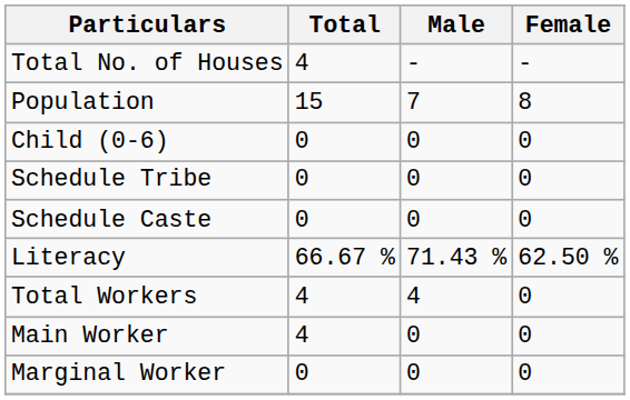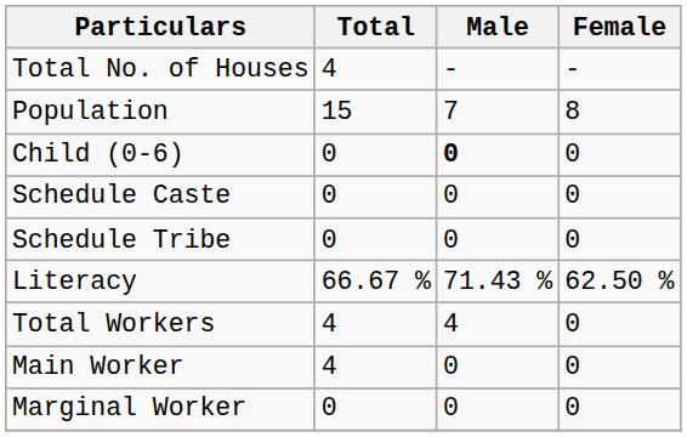 <table class="wikitable sortable">
 <tr>
 <th>Particulars</th>
 <th>Total</th>
 <th>Male</th>
 <th>Female</th>
 </tr>
 <tr>
 <td>Total No. of Houses</td>
 <td>4</td>
 <td>-</td>
 <td>-</td>
 </tr>
 <tr>
 <td>Population</td>
 <td>15</td>
 <td>7</td>
 <td>8</td>
 </tr>
 <tr>
 <td>Child (0-6)</td>
 <td>0</td>
+<td><strong>0</strong></td>
+<td>0</td>
+</tr>
+<tr>
+<td>Schedule Caste</td>
+<td>0</td>
 <td>0</td>
 <td>0</td>
 </tr>
 <tr>
 <td>Schedule Tribe</td>
-<td>0</td>
-<td>0</td>
-<td>0</td>
-</tr>
-<tr>
-<td>Schedule Caste</td>
 <td>0</td>
 <td>0</td>
 <td>0</td>
 </tr>
 <tr>
 <td>Literacy</td>
 <td>66.67 %</td>
 <td>71.43 %</td>
 <td>62.50 %</td>
 </tr>
 <tr>
 <td>Total Workers</td>
 <td>4</td>
 <td>4</td>
 <td>0</td>
 </tr>
 <tr>
 <td>Main Worker</td>
 <td>4</td>
 <td>0</td>
 <td>0</td>
 </tr>
 <tr>
 <td>Marginal Worker</td>
 <td>0</td>
 <td>0</td>
 <td>0</td>
 </tr>
 <tr>
 </tr>
 </table>
